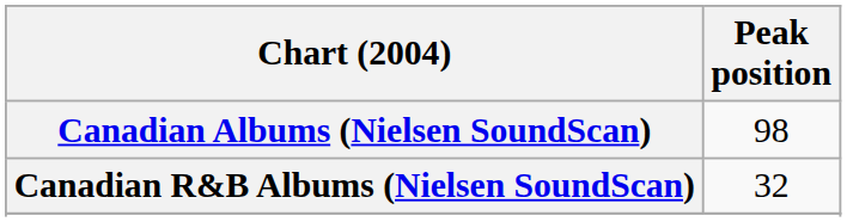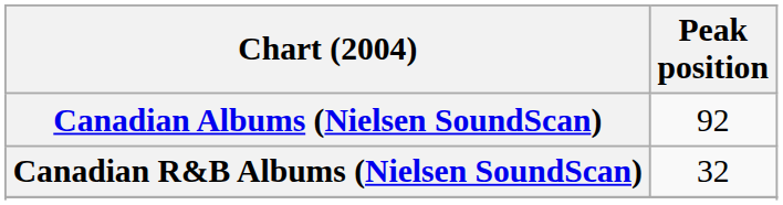 <table class="wikitable sortable plainrowheaders" style="text-align:center">
 <tr>
 <th scope="col">Chart (2004)</th>
 <th scope="col">Peak<br> position</th>
 </tr>
 <tr>
 <th scope="row"><a href='#'>Canadian Albums</a> (<a href='#'>Nielsen SoundScan</a>)</th>
-<td>98</td>
+<td>92</td>
 </tr>
 <tr>
 <th scope="row">Canadian R&B Albums (<a href='#'>Nielsen SoundScan</a>)</th>
 <td>32</td>
 </tr>
 <tr>
 </tr>
 <tr>
 </tr>
 </table>
